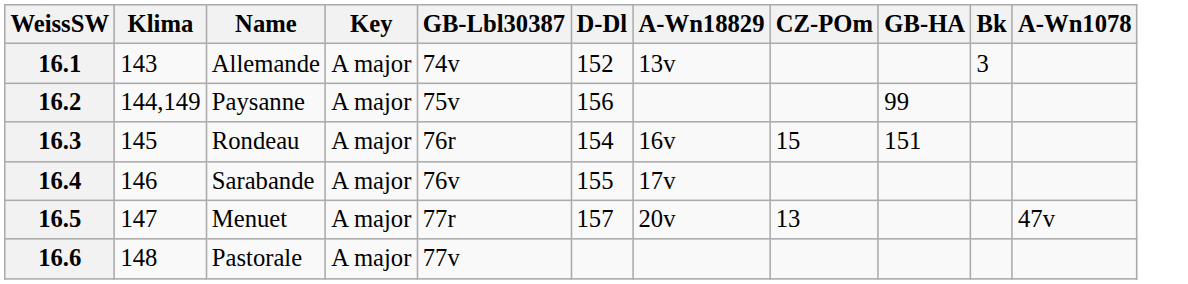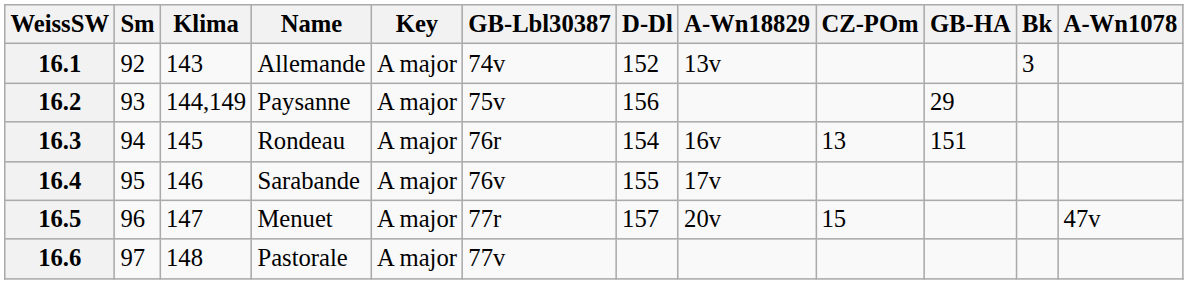 <table border="1" class="wikitable sortable">
 <tr>
 <th data-sort-type="number">WeissSW</th>
+<th>Sm</th>
 <th>Klima</th>
 <th class="unsortable">Name</th>
 <th class="unsortable">Key</th>
 <th>GB-Lbl30387</th>
 <th>D-Dl</th>
 <th>A-Wn18829</th>
 <th>CZ-POm</th>
 <th>GB-HA</th>
 <th>Bk</th>
 <th>A-Wn1078</th>
 </tr>
 <tr>
 <th data-sort-value="1">16.1</th>
+<td>92</td>
 <td>143</td>
 <td>Allemande</td>
 <td>A major</td>
 <td>74v</td>
 <td>152</td>
 <td>13v</td>
 <td></td>
 <td></td>
 <td>3</td>
 <td></td>
 </tr>
 <tr>
 <th data-sort-value="2">16.2</th>
+<td>93</td>
 <td>144,149</td>
 <td>Paysanne</td>
 <td>A major</td>
 <td>75v</td>
 <td>156</td>
 <td></td>
 <td></td>
-<td>99</td>
+<td>29</td>
 <td></td>
 <td></td>
 </tr>
 <tr>
 <th data-sort-value="3">16.3</th>
+<td>94</td>
 <td>145</td>
 <td>Rondeau</td>
 <td>A major</td>
 <td>76r</td>
 <td>154</td>
 <td>16v</td>
-<td>15</td>
+<td>13</td>
 <td>151</td>
 <td></td>
 <td></td>
 </tr>
 <tr>
 <th data-sort-value="4">16.4</th>
+<td>95</td>
 <td>146</td>
 <td>Sarabande</td>
 <td>A major</td>
 <td>76v</td>
 <td>155</td>
 <td>17v</td>
 <td></td>
 <td></td>
 <td></td>
 <td></td>
 </tr>
 <tr>
 <th data-sort-value="5">16.5</th>
+<td>96</td>
 <td>147</td>
 <td>Menuet</td>
 <td>A major</td>
 <td>77r</td>
 <td>157</td>
 <td>20v</td>
-<td>13</td>
+<td>15</td>
 <td></td>
 <td></td>
 <td>47v</td>
 </tr>
 <tr>
 <th data-sort-value="6">16.6</th>
+<td>97</td>
 <td>148</td>
 <td>Pastorale</td>
 <td>A major</td>
 <td>77v</td>
 <td></td>
 <td></td>
 <td></td>
 <td></td>
 <td></td>
 <td></td>
 </tr>
 </table>
